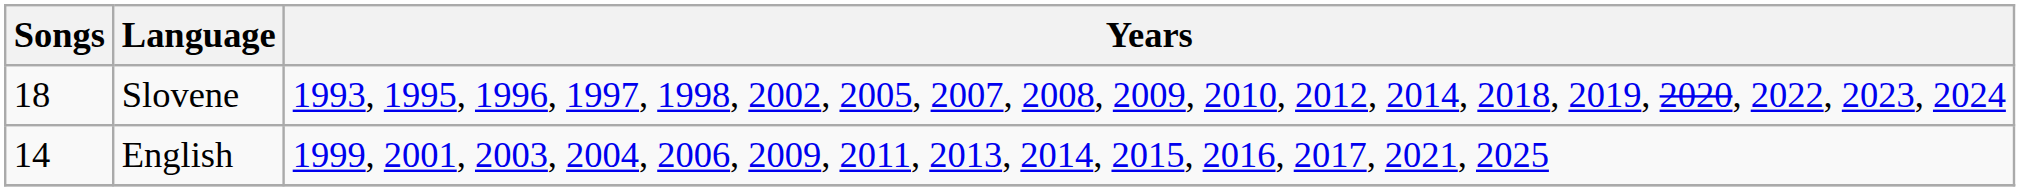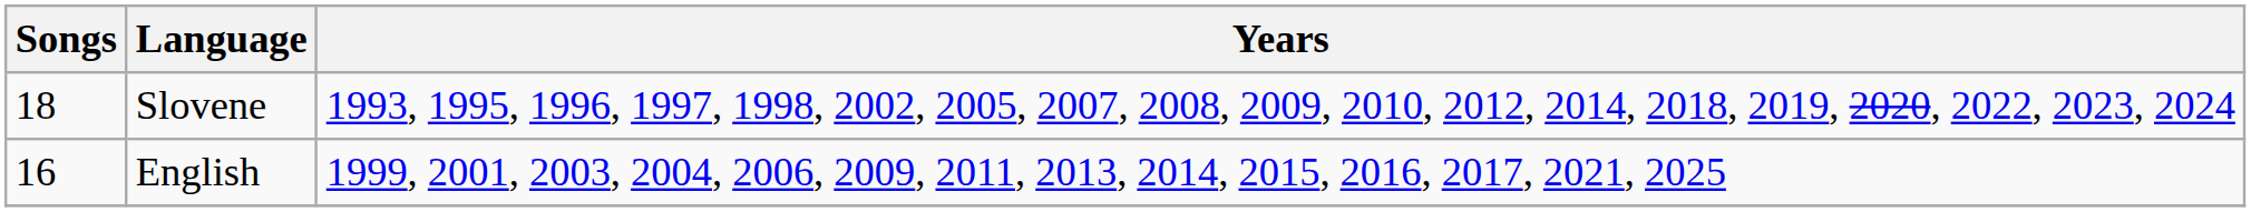 <table class="wikitable" style="font-size:95%">
 <tr>
 <th>Songs</th>
 <th>Language</th>
 <th>Years</th>
 </tr>
 <tr>
 <td>18</td>
 <td>Slovene</td>
 <td><a href='#'>1993</a>, <a href='#'>1995</a>, <a href='#'>1996</a>, <a href='#'>1997</a>, <a href='#'>1998</a>, <a href='#'>2002</a>, <a href='#'>2005</a>, <a href='#'>2007</a>, <a href='#'>2008</a>, <a href='#'>2009</a>, <a href='#'>2010</a>, <a href='#'>2012</a>, <a href='#'>2014</a>, <a href='#'>2018</a>, <a href='#'>2019</a>, <a href='#'><s>2020</s></a>, <a href='#'>2022</a>, <a href='#'>2023</a>, <a href='#'>2024</a></td>
 </tr>
 <tr>
-<td>14</td>
+<td>16</td>
 <td>English</td>
 <td><a href='#'>1999</a>, <a href='#'>2001</a>, <a href='#'>2003</a>, <a href='#'>2004</a>, <a href='#'>2006</a>, <a href='#'>2009</a>, <a href='#'>2011</a>, <a href='#'>2013</a>, <a href='#'>2014</a>, <a href='#'>2015</a>, <a href='#'>2016</a>, <a href='#'>2017</a>, <a href='#'>2021</a>, <a href='#'>2025</a></td>
 </tr>
 <tr>
 </tr>
 </table>
